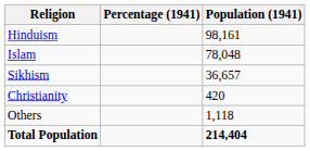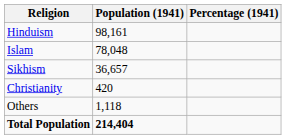 <table class="wikitable sortable">
 <tr>
 <th>Religion</th>
+<th>Population (1941)</th>
 <th>Percentage (1941)</th>
-<th>Population (1941)</th>
 </tr>
 <tr>
 <td><a href='#'>Hinduism</a> </td>
+<td>98,161</td>
 <td></td>
-<td>98,161</td>
 </tr>
 <tr>
 <td><a href='#'>Islam</a> </td>
+<td>78,048</td>
 <td></td>
-<td>78,048</td>
 </tr>
 <tr>
 <td><a href='#'>Sikhism</a> </td>
+<td>36,657</td>
 <td></td>
-<td>36,657</td>
 </tr>
 <tr>
 <td><a href='#'>Christianity</a> </td>
+<td>420</td>
 <td></td>
-<td>420</td>
 </tr>
 <tr>
 <td>Others</td>
+<td>1,118</td>
 <td></td>
-<td>1,118</td>
 </tr>
 <tr>
 <td><strong>Total Population</strong></td>
+<td><strong>214,404</strong></td>
 <td><strong></strong></td>
-<td><strong>214,404</strong></td>
 </tr>
 </table>
